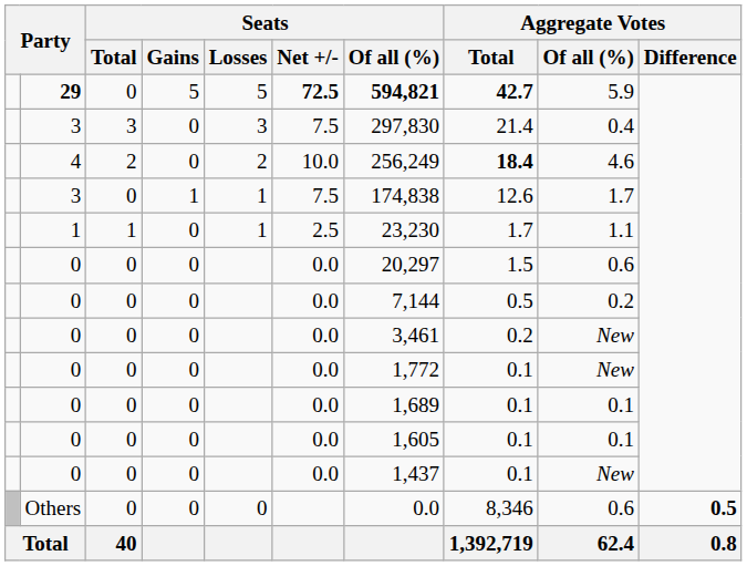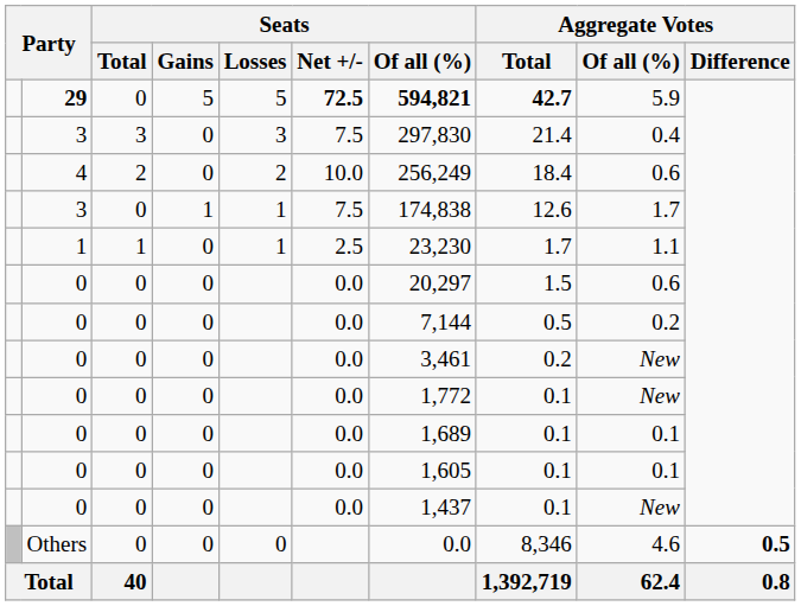 <table class="wikitable sortable" style="text-align:right; font-size:95%;">
 <tr>
 <th colspan="2" rowspan="2">Party</th>
 <th colspan="5">Seats</th>
 <th colspan="3">Aggregate Votes</th>
 </tr>
 <tr>
 <th>Total</th>
 <th>Gains</th>
 <th>Losses</th>
 <th>Net +/-</th>
 <th>Of all (%)</th>
 <th>Total</th>
 <th>Of all (%)</th>
 <th>Difference</th>
 </tr>
 <tr>
 <td></td>
 <td><strong>29</strong></td>
 <td>0</td>
 <td>5</td>
 <td>5</td>
 <td><strong>72.5</strong></td>
 <td><strong>594,821</strong></td>
 <td><strong>42.7</strong></td>
 <td>5.9</td>
 </tr>
 <tr>
 <td></td>
 <td>3</td>
 <td>3</td>
 <td>0</td>
 <td>3</td>
 <td>7.5</td>
 <td>297,830</td>
 <td>21.4</td>
 <td>0.4</td>
 </tr>
 <tr>
 <td></td>
 <td>4</td>
 <td>2</td>
 <td>0</td>
 <td>2</td>
 <td>10.0</td>
 <td>256,249</td>
-<td><strong>18.4</strong></td>
-<td>4.6</td>
+<td>18.4</td>
+<td>0.6</td>
 </tr>
 <tr>
 <td></td>
 <td>3</td>
 <td>0</td>
 <td>1</td>
 <td>1</td>
 <td>7.5</td>
 <td>174,838</td>
 <td>12.6</td>
 <td>1.7</td>
 </tr>
 <tr>
 <td></td>
 <td>1</td>
 <td>1</td>
 <td>0</td>
 <td>1</td>
 <td>2.5</td>
 <td>23,230</td>
 <td>1.7</td>
 <td>1.1</td>
 </tr>
 <tr>
 <td></td>
 <td>0</td>
 <td>0</td>
 <td>0</td>
 <td></td>
 <td>0.0</td>
 <td>20,297</td>
 <td>1.5</td>
 <td>0.6</td>
 </tr>
 <tr>
 <td></td>
 <td>0</td>
 <td>0</td>
 <td>0</td>
 <td></td>
 <td>0.0</td>
 <td>7,144</td>
 <td>0.5</td>
 <td>0.2</td>
 </tr>
 <tr>
 <td></td>
 <td>0</td>
 <td>0</td>
 <td>0</td>
 <td></td>
 <td>0.0</td>
 <td>3,461</td>
 <td>0.2</td>
 <td><em>New</em></td>
 </tr>
 <tr>
 <td></td>
 <td>0</td>
 <td>0</td>
 <td>0</td>
 <td></td>
 <td>0.0</td>
 <td>1,772</td>
 <td>0.1</td>
 <td><em>New</em></td>
 </tr>
 <tr>
 <td></td>
 <td>0</td>
 <td>0</td>
 <td>0</td>
 <td></td>
 <td>0.0</td>
 <td>1,689</td>
 <td>0.1</td>
 <td>0.1</td>
 </tr>
 <tr>
 <td></td>
 <td>0</td>
 <td>0</td>
 <td>0</td>
 <td></td>
 <td>0.0</td>
 <td>1,605</td>
 <td>0.1</td>
 <td>0.1</td>
 </tr>
 <tr>
 <td></td>
 <td>0</td>
 <td>0</td>
 <td>0</td>
 <td></td>
 <td>0.0</td>
 <td>1,437</td>
 <td>0.1</td>
 <td><em>New</em></td>
 </tr>
 <tr>
 <td style="background:silver;"> </td>
 <td align=left>Others</td>
 <td>0</td>
 <td>0</td>
 <td>0</td>
 <td></td>
 <td>0.0</td>
 <td>8,346</td>
-<td>0.6</td>
+<td>4.6</td>
 <td><strong>0.5</strong></td>
 </tr>
 <tr class="sortbottom">
 <th colspan="2" style="background:#f2f2f2"><strong>Total</strong></th>
 <td style="background:#f2f2f2;"><strong>40</strong></td>
 <td style="background:#f2f2f2;"></td>
 <td style="background:#f2f2f2;"></td>
 <td style="background:#f2f2f2;"></td>
 <td style="background:#f2f2f2;"></td>
 <td style="background:#f2f2f2;"><strong>1,392,719</strong></td>
 <td style="background:#f2f2f2;"><strong>62.4</strong></td>
 <td style="background:#f2f2f2;"><strong>0.8</strong></td>
 </tr>
 </table>
